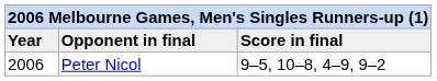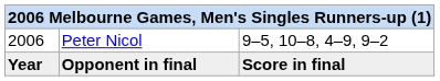 <table cellpadding="2" cellspacing="0" border="1" style="font-size: 95%; border: #aaa solid 1px; border-collapse: collapse;">
 <tr bgcolor="#c7dcf6">
 <td colspan="3"><strong>2006 Melbourne Games, Men's Singles  Runners-up (1)</strong></td>
+</tr>
+<tr>
+<td>2006</td>
+<td>  <a href='#'>Peter Nicol</a></td>
+<td>9–5, 10–8, 4–9, 9–2</td>
 </tr>
 <tr bgcolor="#efefef">
 <td><strong>Year</strong></td>
 <td><strong>Opponent in final</strong></td>
 <td><strong>Score in final</strong></td>
 </tr>
-<tr>
-<td>2006</td>
-<td>  <a href='#'>Peter Nicol</a></td>
-<td>9–5, 10–8, 4–9, 9–2</td>
-</tr>
 </table>
